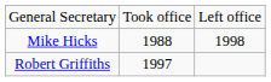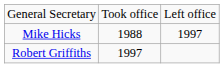 <table class="wikitable" style="text-align:center">
 <tr>
 <td>General Secretary</td>
 <td>Took office</td>
 <td>Left office</td>
 </tr>
 <tr>
 <td><a href='#'>Mike Hicks</a></td>
 <td>1988</td>
-<td>1998</td>
+<td>1997</td>
 </tr>
 <tr>
 <td><a href='#'>Robert Griffiths</a></td>
 <td>1997</td>
 <td></td>
 </tr>
 </table>
